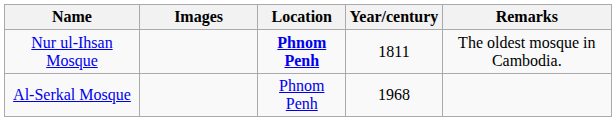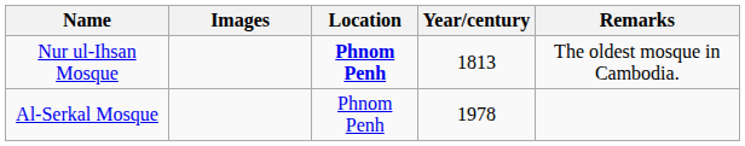 <table class=wikitable style="text-align:center">
 <tr>
 <th align=left width=200px>Name</th>
 <th align=center width=170px class=unsortable>Images</th>
 <th align=left width=100px>Location</th>
 <th align=left width=050px>Year/century</th>
 <th align=left width=250px class=unsortable>Remarks</th>
 </tr>
 <tr>
 <td><a href='#'>Nur ul-Ihsan Mosque</a></td>
 <td></td>
 <td><strong><a href='#'>Phnom Penh</a></strong></td>
-<td>1811</td>
+<td>1813</td>
 <td>The oldest mosque in Cambodia.</td>
 </tr>
 <tr>
 <td><a href='#'>Al-Serkal Mosque</a></td>
 <td></td>
 <td><a href='#'>Phnom Penh</a></td>
-<td>1968</td>
+<td>1978</td>
 <td></td>
 </tr>
 <tr>
 </tr>
 </table>
